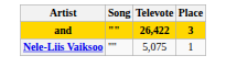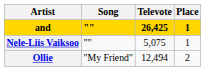 <table class="sortable wikitable plainrowheaders" style="margin: 1em auto 1em auto; text-align:center;">
 <tr>
 <th scope="col">Artist</th>
 <th scope="col">Song</th>
 <th scope="col">Televote</th>
 <th scope="col">Place</th>
 </tr>
 <tr style="font-weight:bold; background:gold;">
 <th scope="row" style="font-weight:bold; background:gold;"> and </th>
 <td align="left">""</td>
-<td>26,422</td>
-<td>3</td>
+<td>26,425</td>
+<td>1</td>
 </tr>
 <tr>
 <th scope="row"><a href='#'>Nele-Liis Vaiksoo</a></th>
 <td align="left">""</td>
 <td>5,075</td>
 <td>1</td>
 </tr>
+<tr>
+<th scope="row"><a href='#'>Ollie</a></th>
+<td align="left">"My Friend"</td>
+<td>12,494</td>
+<td>2</td>
+</tr>
 </table>
